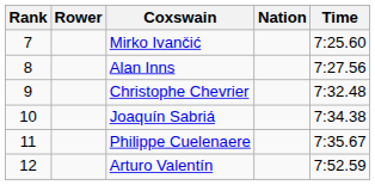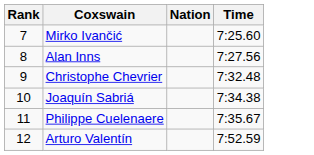 <table class="wikitable sortable" style="text-align:center">
 <tr>
 <th>Rank</th>
-<th>Rower</th>
 <th>Coxswain</th>
 <th>Nation</th>
 <th>Time</th>
 </tr>
 <tr>
 <td>7</td>
-<td align=left data-sort-value="Celent, Zlatko"></td>
 <td align=left data-sort-value="Ivančić, Mirko"><a href='#'>Mirko Ivančić</a></td>
 <td align=left></td>
 <td>7:25.60</td>
 </tr>
 <tr>
 <td>8</td>
-<td align=left data-sort-value="Genziani, Adrian"></td>
 <td align=left data-sort-value="Inns, Alan"><a href='#'>Alan Inns</a></td>
 <td align=left></td>
 <td>7:27.56</td>
 </tr>
 <tr>
 <td>9</td>
-<td align=left data-sort-value="Bremer, Jean-Pierre"></td>
 <td align=left data-sort-value="Chevrier, Christophe"><a href='#'>Christophe Chevrier</a></td>
 <td align=left></td>
 <td>7:32.48</td>
 </tr>
 <tr>
 <td>10</td>
-<td align=left data-sort-value="Bermúdez, José Manuel"></td>
 <td align=left data-sort-value="Sabriá, Joaquín"><a href='#'>Joaquín Sabriá</a></td>
 <td align=left></td>
 <td>7:34.38</td>
 </tr>
 <tr>
 <td>11</td>
-<td align=left data-sort-value="Defraigne, Guy"></td>
 <td align=left data-sort-value="Cuelenaere, Philippe"><a href='#'>Philippe Cuelenaere</a></td>
 <td align=left></td>
 <td>7:35.67</td>
 </tr>
 <tr>
 <td>12</td>
-<td align=left data-sort-value="Montenegro, Alfredo"></td>
 <td align=left data-sort-value="Valentín, Arturo"><a href='#'>Arturo Valentín</a></td>
 <td align=left></td>
 <td>7:52.59</td>
 </tr>
 </table>
